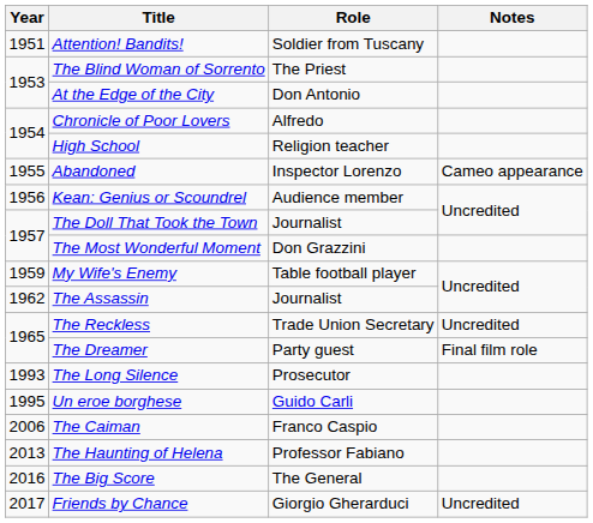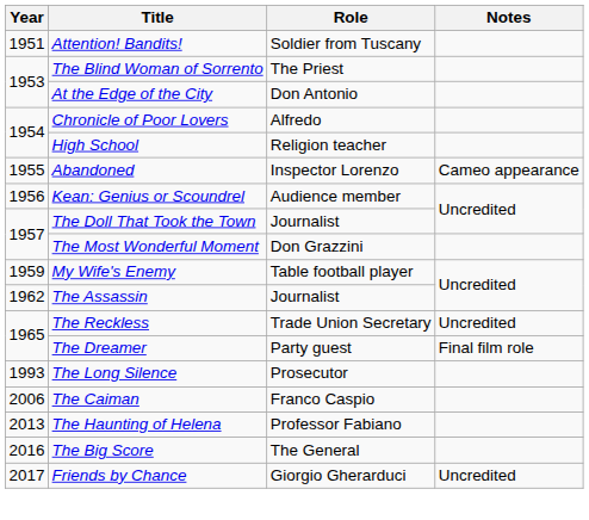 <table class="wikitable plainrowheaders sortable">
 <tr>
 <th scope="col">Year</th>
 <th scope="col">Title</th>
 <th scope="col">Role</th>
 <th scope="col" class="unsortable">Notes</th>
 </tr>
 <tr>
 <td>1951</td>
 <td><em><a href='#'>Attention! Bandits!</a></em></td>
 <td>Soldier from Tuscany</td>
 <td></td>
 </tr>
 <tr>
 <td rowspan="2">1953</td>
 <td><em><a href='#'>The Blind Woman of Sorrento</a></em></td>
 <td>The Priest</td>
 <td></td>
 </tr>
 <tr>
 <td><em><a href='#'>At the Edge of the City</a></em></td>
 <td>Don Antonio</td>
 <td></td>
 </tr>
 <tr>
 <td rowspan="2">1954</td>
 <td><em><a href='#'>Chronicle of Poor Lovers</a></em></td>
 <td>Alfredo</td>
 <td></td>
 </tr>
 <tr>
 <td><em><a href='#'>High School</a></em></td>
 <td>Religion teacher</td>
 <td></td>
 </tr>
 <tr>
 <td>1955</td>
 <td><em><a href='#'>Abandoned</a></em></td>
 <td>Inspector Lorenzo</td>
 <td>Cameo appearance</td>
 </tr>
 <tr>
 <td>1956</td>
 <td><em><a href='#'>Kean: Genius or Scoundrel</a></em></td>
 <td>Audience member</td>
 <td rowspan="2">Uncredited</td>
 </tr>
 <tr>
 <td rowspan="2">1957</td>
 <td><em><a href='#'>The Doll That Took the Town</a></em></td>
 <td>Journalist</td>
 </tr>
 <tr>
 <td><em><a href='#'>The Most Wonderful Moment</a></em></td>
 <td>Don Grazzini</td>
 <td></td>
 </tr>
 <tr>
 <td>1959</td>
 <td><em><a href='#'>My Wife's Enemy</a></em></td>
 <td>Table football player</td>
 <td rowspan="2">Uncredited</td>
 </tr>
 <tr>
 <td>1962</td>
 <td><em><a href='#'>The Assassin</a></em></td>
 <td>Journalist</td>
 </tr>
 <tr>
 <td rowspan="2">1965</td>
 <td><em><a href='#'>The Reckless</a></em></td>
 <td>Trade Union Secretary</td>
 <td>Uncredited</td>
 </tr>
 <tr>
 <td><em><a href='#'>The Dreamer</a></em></td>
 <td>Party guest</td>
 <td>Final film role</td>
 </tr>
 <tr>
 <td>1993</td>
 <td><em><a href='#'>The Long Silence</a></em></td>
 <td>Prosecutor</td>
 <td></td>
 </tr>
 <tr>
-<td>1995</td>
-<td><em><a href='#'>Un eroe borghese</a></em></td>
-<td><a href='#'>Guido Carli</a></td>
-<td></td>
-</tr>
-<tr>
 <td>2006</td>
 <td><em><a href='#'>The Caiman</a></em></td>
 <td>Franco Caspio</td>
 <td></td>
 </tr>
 <tr>
 <td>2013</td>
 <td><em><a href='#'>The Haunting of Helena</a></em></td>
 <td>Professor Fabiano</td>
 <td></td>
 </tr>
 <tr>
 <td>2016</td>
 <td><em><a href='#'>The Big Score</a></em></td>
 <td>The General</td>
 <td></td>
 </tr>
 <tr>
 <td>2017</td>
 <td><em><a href='#'>Friends by Chance</a></em></td>
 <td>Giorgio Gherarduci</td>
 <td>Uncredited</td>
 </tr>
 </table>
